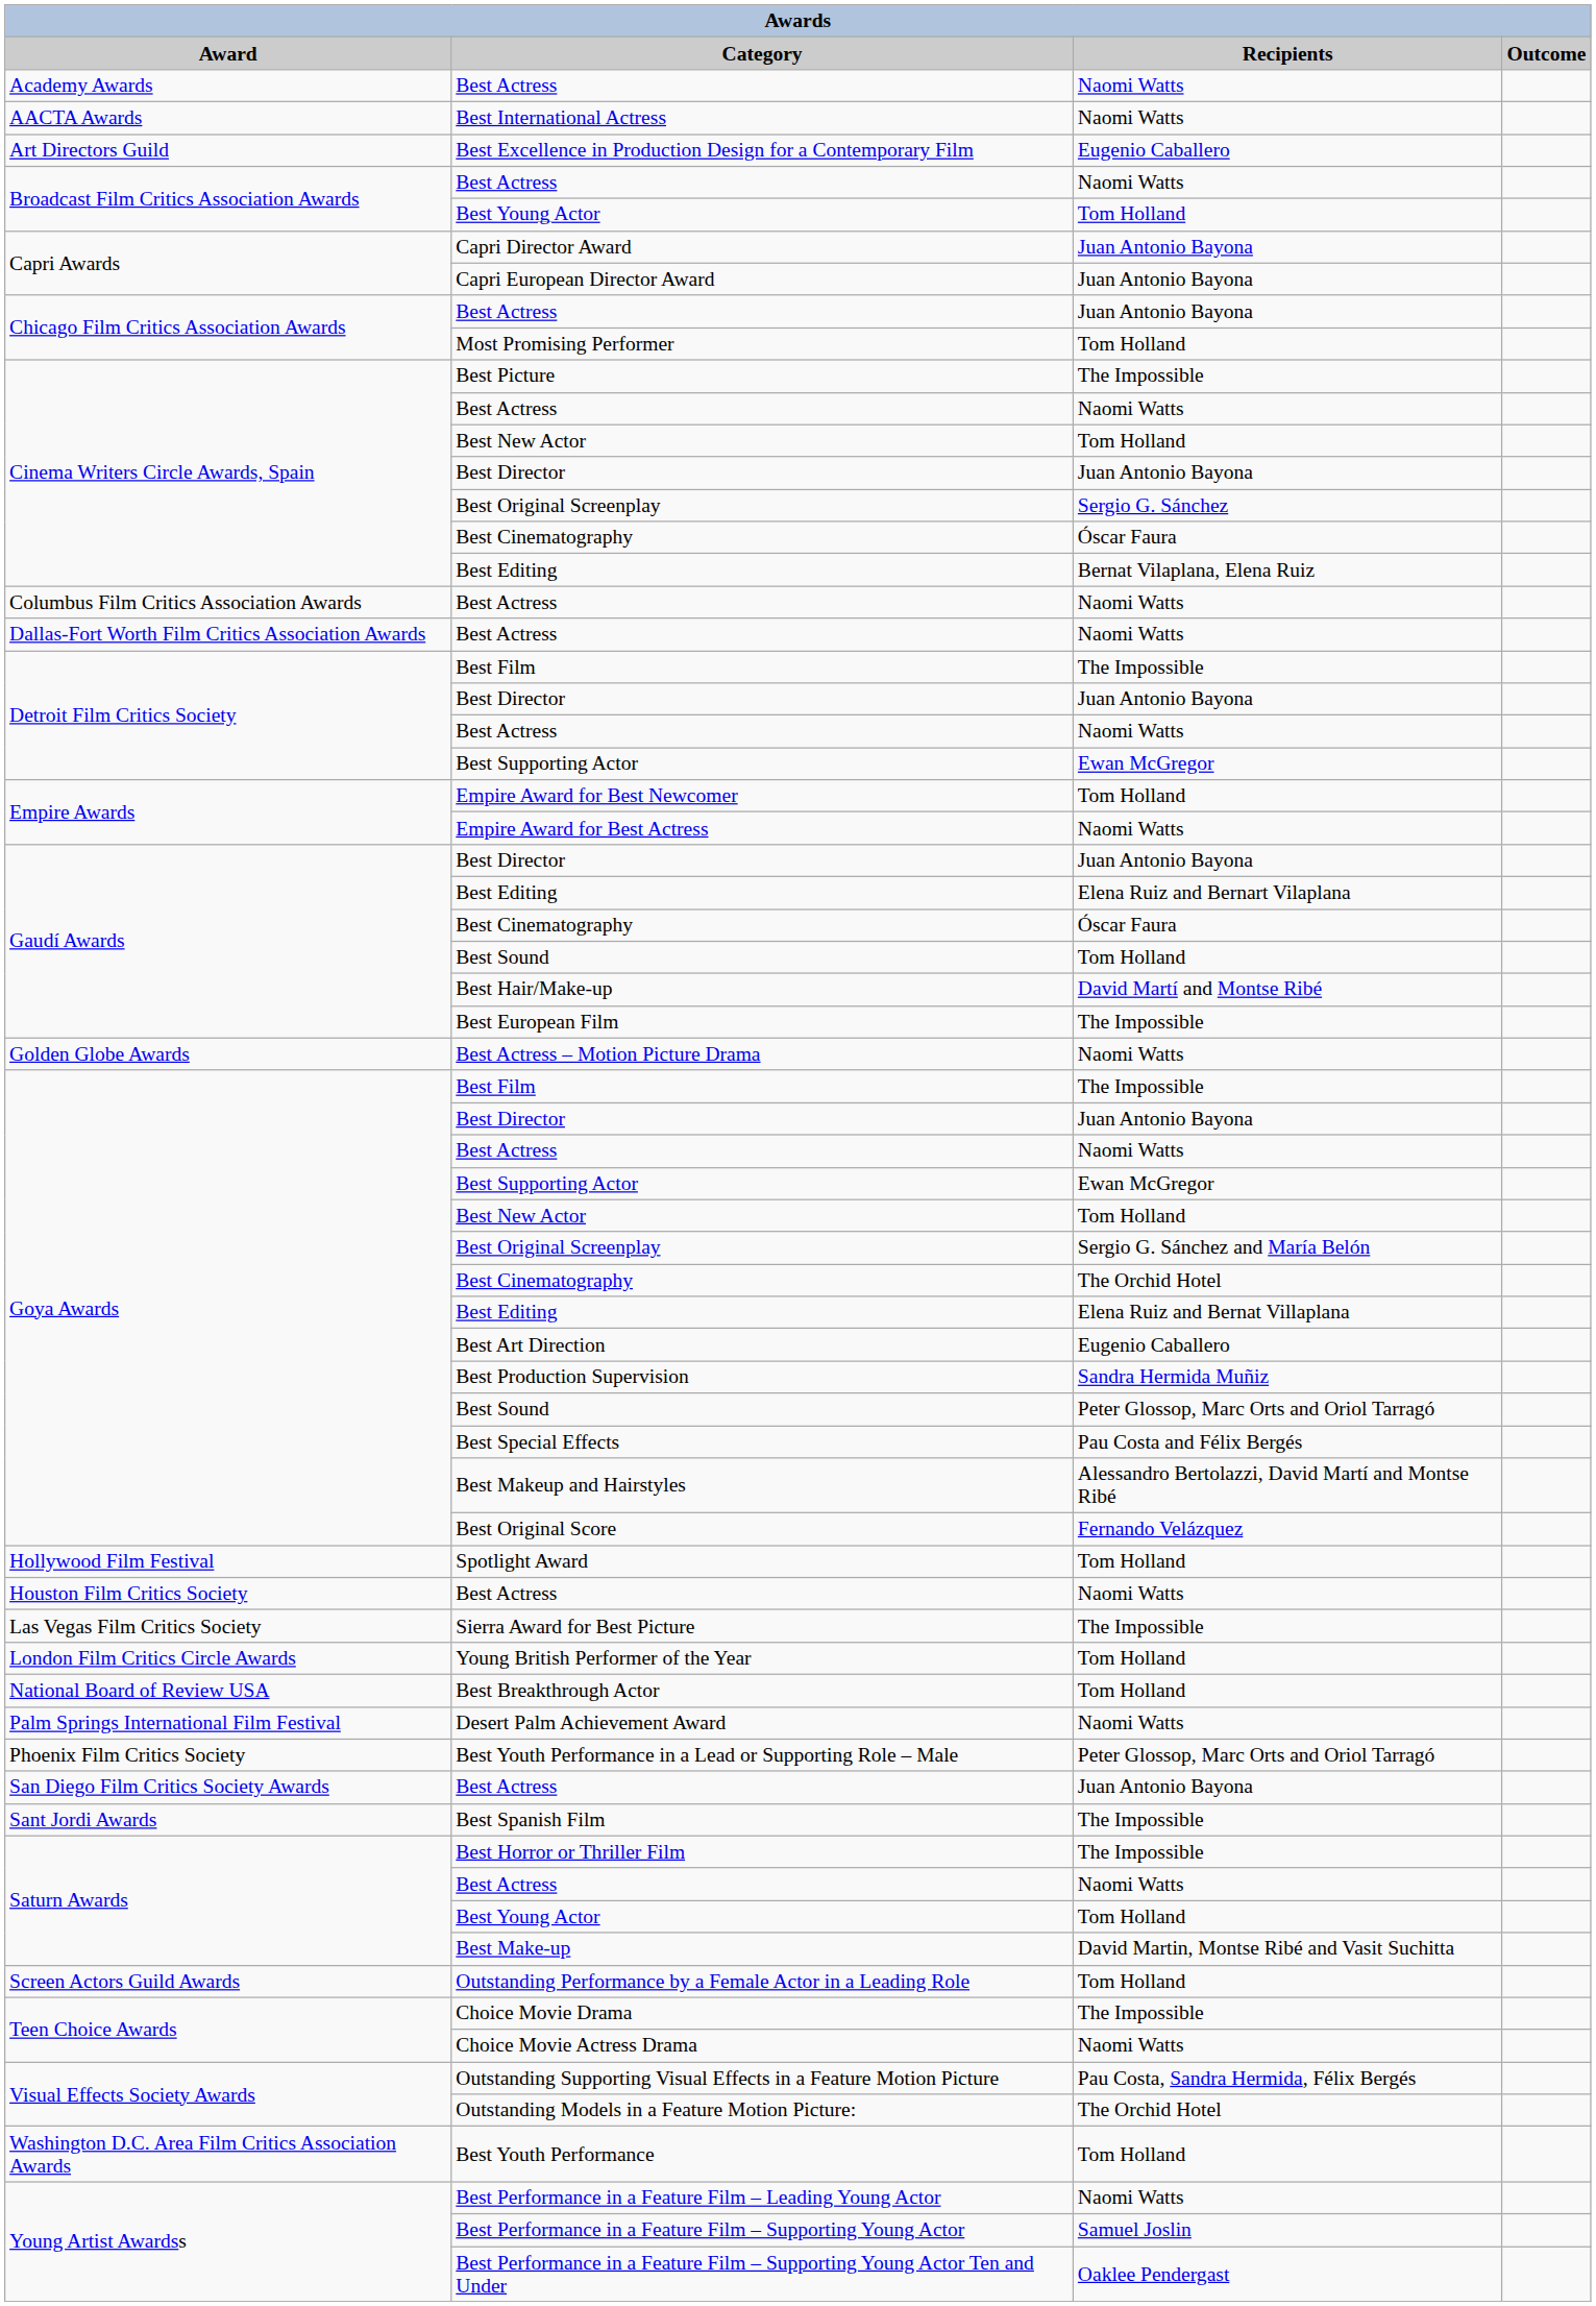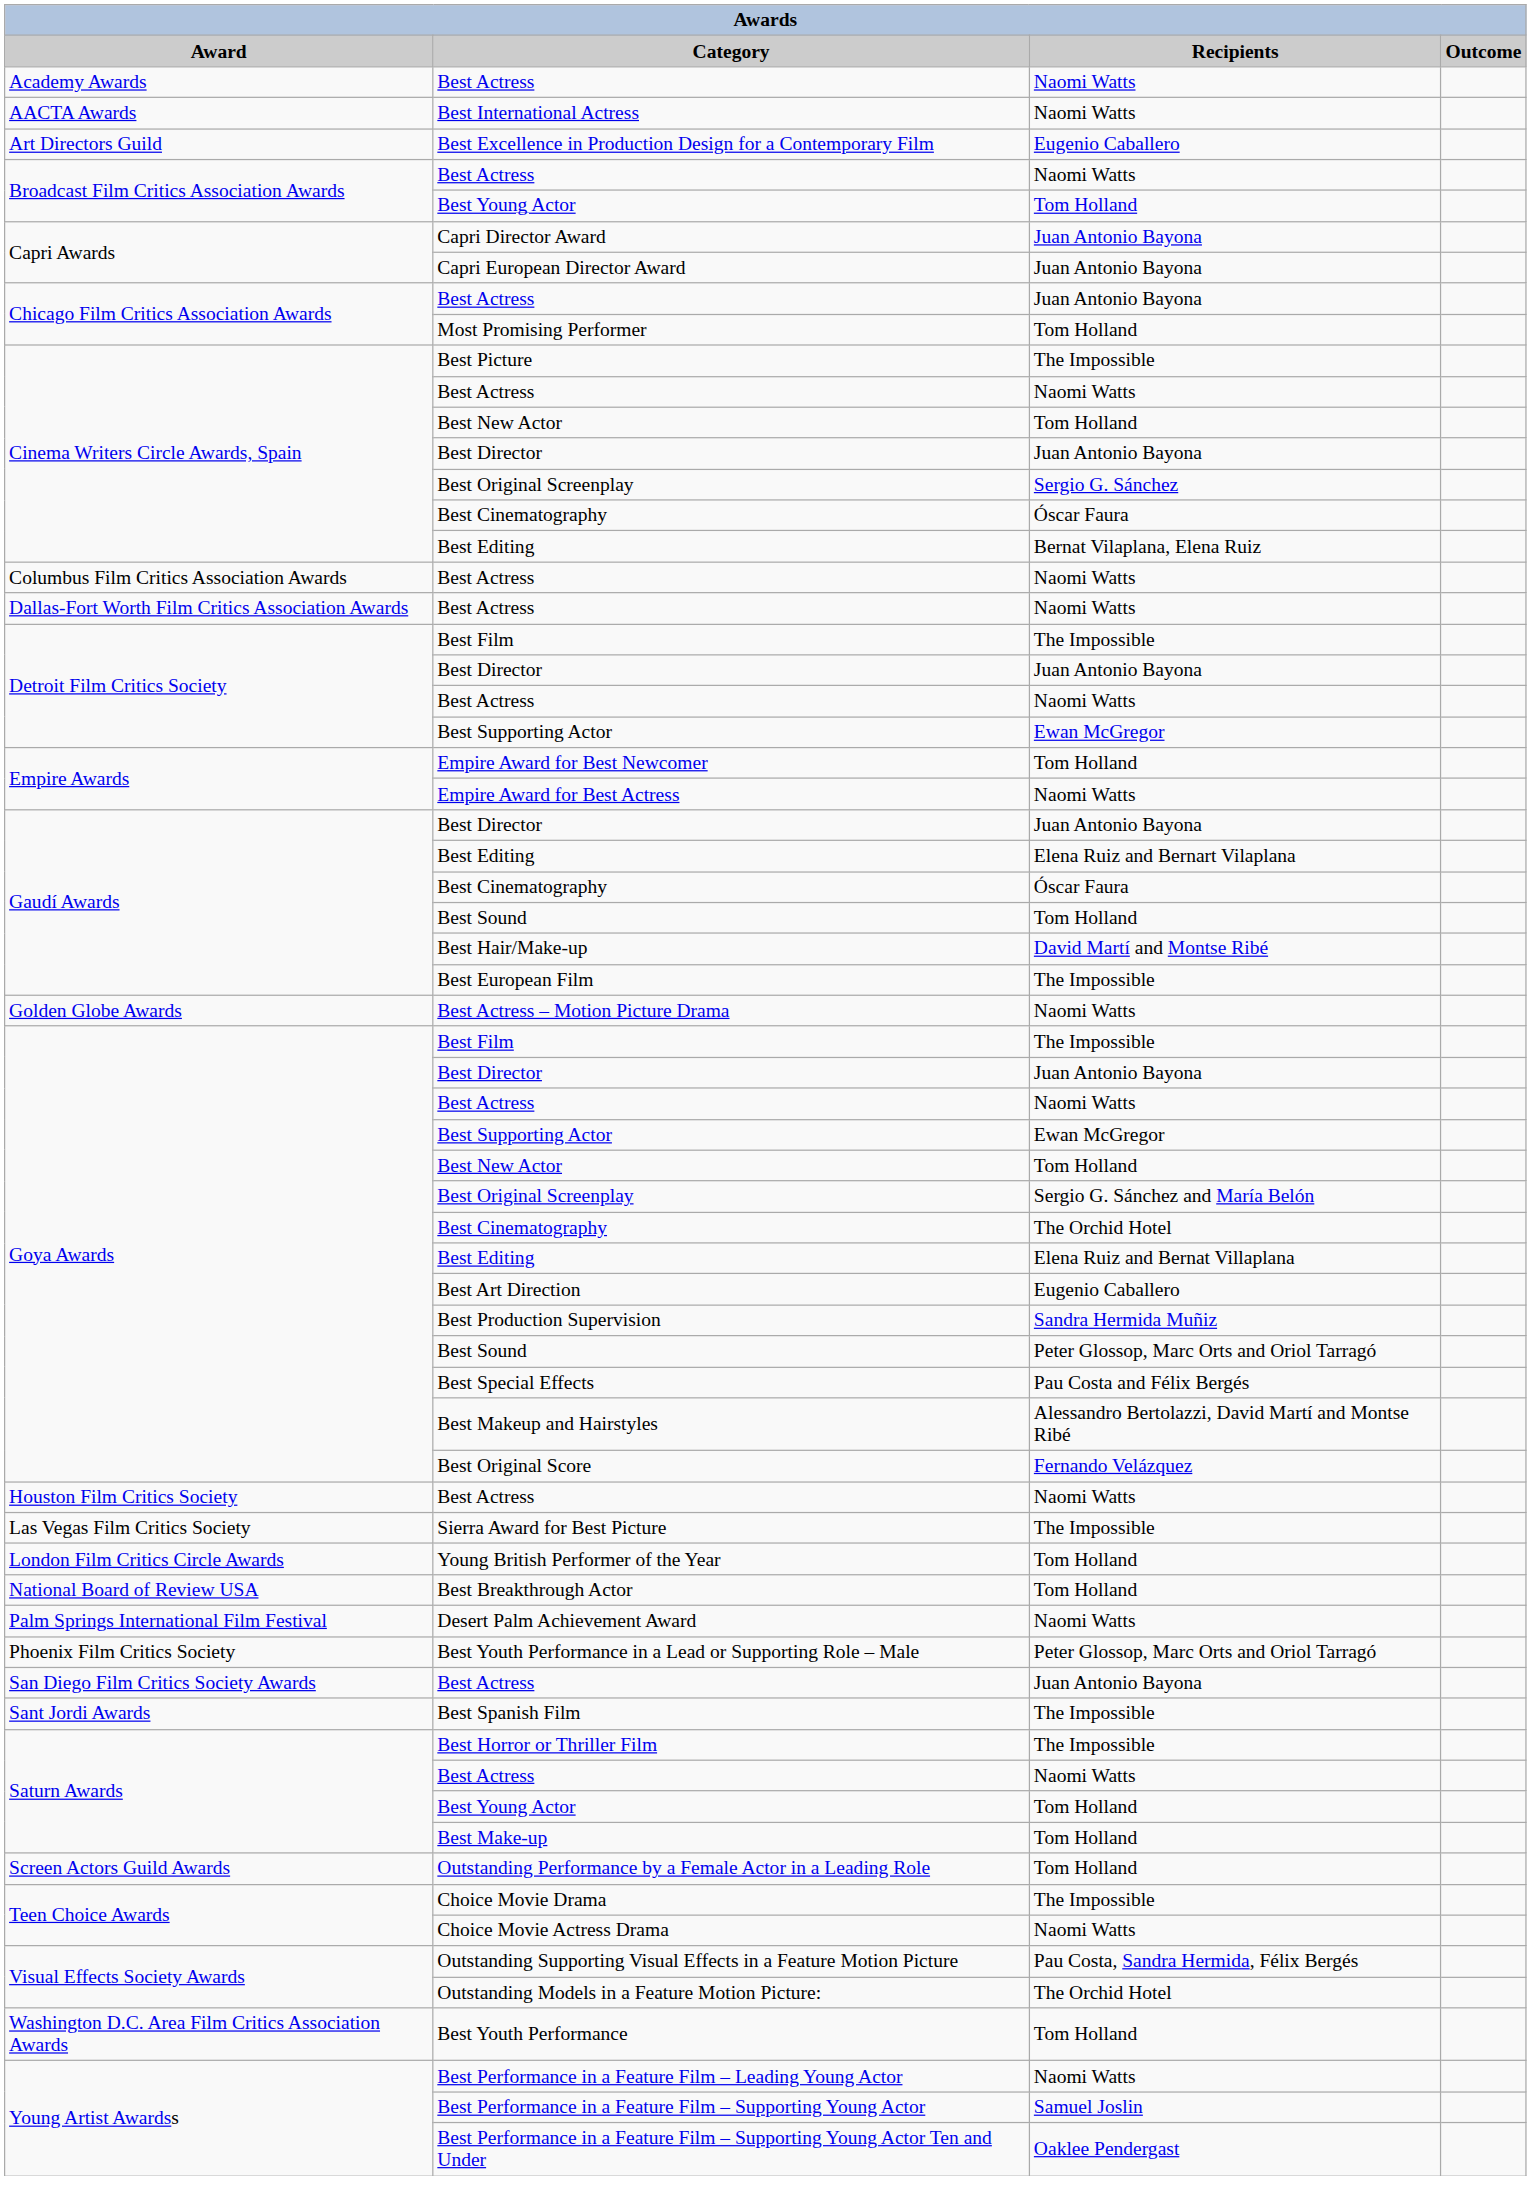 <table class="wikitable">
 <tr style="text-align:center;">
 <th colspan=4 style="background:#B0C4DE;">Awards</th>
 </tr>
 <tr style="text-align:center;">
 <th style="background:#ccc;">Award</th>
 <th style="background:#ccc;">Category</th>
 <th style="background:#ccc;">Recipients</th>
 <th style="background:#ccc;">Outcome</th>
 </tr>
 <tr>
 <td><a href='#'>Academy Awards</a></td>
 <td><a href='#'>Best Actress</a></td>
 <td><a href='#'>Naomi Watts</a></td>
 <td></td>
 </tr>
 <tr>
 <td><a href='#'>AACTA Awards</a></td>
 <td><a href='#'>Best International Actress</a></td>
 <td>Naomi Watts</td>
 <td></td>
 </tr>
 <tr>
 <td><a href='#'>Art Directors Guild</a></td>
 <td><a href='#'>Best Excellence in Production Design for a Contemporary Film</a></td>
 <td><a href='#'>Eugenio Caballero</a></td>
 <td></td>
 </tr>
 <tr>
 <td rowspan="2"><a href='#'>Broadcast Film Critics Association Awards</a></td>
 <td><a href='#'>Best Actress</a></td>
 <td>Naomi Watts</td>
 <td></td>
 </tr>
 <tr>
 <td><a href='#'>Best Young Actor</a></td>
 <td><a href='#'>Tom Holland</a></td>
 <td></td>
 </tr>
 <tr>
 <td rowspan="2">Capri Awards</td>
 <td>Capri Director Award</td>
 <td><a href='#'>Juan Antonio Bayona</a></td>
 <td></td>
 </tr>
 <tr>
 <td>Capri European Director Award</td>
 <td>Juan Antonio Bayona</td>
 <td></td>
 </tr>
 <tr>
 <td rowspan="2"><a href='#'>Chicago Film Critics Association Awards</a></td>
 <td><a href='#'>Best Actress</a></td>
 <td>Juan Antonio Bayona</td>
 <td></td>
 </tr>
 <tr>
 <td>Most Promising Performer</td>
 <td>Tom Holland</td>
 <td></td>
 </tr>
 <tr>
 <td rowspan="7"><a href='#'>Cinema Writers Circle Awards, Spain</a></td>
 <td>Best Picture</td>
 <td>The Impossible</td>
 <td></td>
 </tr>
 <tr>
 <td>Best Actress</td>
 <td>Naomi Watts</td>
 <td></td>
 </tr>
 <tr>
 <td>Best New Actor</td>
 <td>Tom Holland</td>
 <td></td>
 </tr>
 <tr>
 <td>Best Director</td>
 <td>Juan Antonio Bayona</td>
 <td></td>
 </tr>
 <tr>
 <td>Best Original Screenplay</td>
 <td><a href='#'>Sergio G. Sánchez</a></td>
 <td></td>
 </tr>
 <tr>
 <td>Best Cinematography</td>
 <td>Óscar Faura</td>
 <td></td>
 </tr>
 <tr>
 <td>Best Editing</td>
 <td>Bernat Vilaplana, Elena Ruiz</td>
 <td></td>
 </tr>
 <tr>
 <td>Columbus Film Critics Association Awards</td>
 <td>Best Actress</td>
 <td>Naomi Watts</td>
 <td></td>
 </tr>
 <tr>
 <td><a href='#'>Dallas-Fort Worth Film Critics Association Awards</a></td>
 <td>Best Actress</td>
 <td>Naomi Watts</td>
 <td></td>
 </tr>
 <tr>
 <td rowspan="4"><a href='#'>Detroit Film Critics Society</a></td>
 <td>Best Film</td>
 <td>The Impossible</td>
 <td></td>
 </tr>
 <tr>
 <td>Best Director</td>
 <td>Juan Antonio Bayona</td>
 <td></td>
 </tr>
 <tr>
 <td>Best Actress</td>
 <td>Naomi Watts</td>
 <td></td>
 </tr>
 <tr>
 <td>Best Supporting Actor</td>
 <td><a href='#'>Ewan McGregor</a></td>
 <td></td>
 </tr>
 <tr>
 <td rowspan="2"><a href='#'>Empire Awards</a></td>
 <td><a href='#'>Empire Award for Best Newcomer</a></td>
 <td>Tom Holland</td>
 <td></td>
 </tr>
 <tr>
 <td><a href='#'>Empire Award for Best Actress</a></td>
 <td>Naomi Watts</td>
 <td></td>
 </tr>
 <tr>
 <td rowspan="6"><a href='#'>Gaudí Awards</a></td>
 <td>Best Director</td>
 <td>Juan Antonio Bayona</td>
 <td></td>
 </tr>
 <tr>
 <td>Best Editing</td>
 <td>Elena Ruiz and Bernart Vilaplana</td>
 <td></td>
 </tr>
 <tr>
 <td>Best Cinematography</td>
 <td>Óscar Faura</td>
 <td></td>
 </tr>
 <tr>
 <td>Best Sound</td>
 <td>Tom Holland</td>
 <td></td>
 </tr>
 <tr>
 <td>Best Hair/Make-up</td>
 <td><a href='#'>David Martí</a> and <a href='#'>Montse Ribé</a></td>
 <td></td>
 </tr>
 <tr>
 <td>Best European Film</td>
 <td>The Impossible</td>
 <td></td>
 </tr>
 <tr>
 <td><a href='#'>Golden Globe Awards</a></td>
 <td><a href='#'>Best Actress – Motion Picture Drama</a></td>
 <td>Naomi Watts</td>
 <td></td>
 </tr>
 <tr>
 <td rowspan="14"><a href='#'>Goya Awards</a></td>
 <td><a href='#'>Best Film</a></td>
 <td>The Impossible</td>
 <td></td>
 </tr>
 <tr>
 <td><a href='#'>Best Director</a></td>
 <td>Juan Antonio Bayona</td>
 <td></td>
 </tr>
 <tr>
 <td><a href='#'>Best Actress</a></td>
 <td>Naomi Watts</td>
 <td></td>
 </tr>
 <tr>
 <td><a href='#'>Best Supporting Actor</a></td>
 <td>Ewan McGregor</td>
 <td></td>
 </tr>
 <tr>
 <td><a href='#'>Best New Actor</a></td>
 <td>Tom Holland</td>
 <td></td>
 </tr>
 <tr>
 <td><a href='#'>Best Original Screenplay</a></td>
 <td>Sergio G. Sánchez and <a href='#'>María Belón</a></td>
 <td></td>
 </tr>
 <tr>
 <td><a href='#'>Best Cinematography</a></td>
 <td>The Orchid Hotel</td>
 <td></td>
 </tr>
 <tr>
 <td><a href='#'>Best Editing</a></td>
 <td>Elena Ruiz and Bernat Villaplana</td>
 <td></td>
 </tr>
 <tr>
 <td>Best Art Direction</td>
 <td>Eugenio Caballero</td>
 <td></td>
 </tr>
 <tr>
 <td>Best Production Supervision</td>
 <td><a href='#'>Sandra Hermida Muñiz</a></td>
 <td></td>
 </tr>
 <tr>
 <td>Best Sound</td>
 <td>Peter Glossop, Marc Orts and Oriol Tarragó</td>
 <td></td>
 </tr>
 <tr>
 <td>Best Special Effects</td>
 <td>Pau Costa and Félix Bergés</td>
 <td></td>
 </tr>
 <tr>
 <td>Best Makeup and Hairstyles</td>
 <td>Alessandro Bertolazzi, David Martí and Montse Ribé</td>
 <td></td>
 </tr>
 <tr>
 <td>Best Original Score</td>
 <td><a href='#'>Fernando Velázquez</a></td>
 <td></td>
 </tr>
 <tr>
-<td><a href='#'>Hollywood Film Festival</a></td>
-<td>Spotlight Award</td>
-<td>Tom Holland</td>
-<td></td>
-</tr>
-<tr>
 <td><a href='#'>Houston Film Critics Society</a></td>
 <td>Best Actress</td>
 <td>Naomi Watts</td>
 <td></td>
 </tr>
 <tr>
 <td>Las Vegas Film Critics Society</td>
 <td>Sierra Award for Best Picture</td>
 <td>The Impossible</td>
 <td></td>
 </tr>
 <tr>
 <td><a href='#'>London Film Critics Circle Awards</a></td>
 <td>Young British Performer of the Year</td>
 <td>Tom Holland</td>
 <td></td>
 </tr>
 <tr>
 <td><a href='#'>National Board of Review USA</a></td>
 <td>Best Breakthrough Actor</td>
 <td>Tom Holland</td>
 <td></td>
 </tr>
 <tr>
 <td><a href='#'>Palm Springs International Film Festival</a></td>
 <td>Desert Palm Achievement Award</td>
 <td>Naomi Watts</td>
 <td></td>
 </tr>
 <tr>
 <td>Phoenix Film Critics Society</td>
 <td>Best Youth Performance in a Lead or Supporting Role – Male</td>
 <td>Peter Glossop, Marc Orts and Oriol Tarragó</td>
 <td></td>
 </tr>
 <tr>
 <td><a href='#'>San Diego Film Critics Society Awards</a></td>
 <td><a href='#'>Best Actress</a></td>
 <td>Juan Antonio Bayona</td>
 <td></td>
 </tr>
 <tr>
 <td><a href='#'>Sant Jordi Awards</a></td>
 <td>Best Spanish Film</td>
 <td>The Impossible</td>
 <td></td>
 </tr>
 <tr>
 <td rowspan="4"><a href='#'>Saturn Awards</a></td>
 <td><a href='#'>Best Horror or Thriller Film</a></td>
 <td>The Impossible</td>
 <td></td>
 </tr>
 <tr>
 <td><a href='#'>Best Actress</a></td>
 <td>Naomi Watts</td>
 <td></td>
 </tr>
 <tr>
 <td><a href='#'>Best Young Actor</a></td>
 <td>Tom Holland</td>
 <td></td>
 </tr>
 <tr>
 <td><a href='#'>Best Make-up</a></td>
-<td>David Martin, Montse Ribé and Vasit Suchitta</td>
+<td>Tom Holland</td>
 <td></td>
 </tr>
 <tr>
 <td><a href='#'>Screen Actors Guild Awards</a></td>
 <td><a href='#'>Outstanding Performance by a Female Actor in a Leading Role</a></td>
 <td>Tom Holland</td>
 <td></td>
 </tr>
 <tr>
 <td rowspan="2"><a href='#'>Teen Choice Awards</a></td>
 <td>Choice Movie Drama</td>
 <td>The Impossible</td>
 <td></td>
 </tr>
 <tr>
 <td>Choice Movie Actress Drama</td>
 <td>Naomi Watts</td>
 <td></td>
 </tr>
 <tr>
 <td rowspan="2"><a href='#'>Visual Effects Society Awards</a></td>
 <td>Outstanding Supporting Visual Effects in a Feature Motion Picture</td>
 <td>Pau Costa, <a href='#'>Sandra Hermida</a>, Félix Bergés</td>
 <td></td>
 </tr>
 <tr>
 <td>Outstanding Models in a Feature Motion Picture:</td>
 <td>The Orchid Hotel</td>
 <td></td>
 </tr>
 <tr>
 <td><a href='#'>Washington D.C. Area Film Critics Association Awards</a></td>
 <td>Best Youth Performance</td>
 <td>Tom Holland</td>
 <td></td>
 </tr>
 <tr>
 <td rowspan="3"><a href='#'>Young Artist Awards</a>s</td>
 <td><a href='#'>Best Performance in a Feature Film – Leading Young Actor</a></td>
 <td>Naomi Watts</td>
 <td></td>
 </tr>
 <tr>
 <td><a href='#'>Best Performance in a Feature Film – Supporting Young Actor</a></td>
 <td><a href='#'>Samuel Joslin</a></td>
 <td></td>
 </tr>
 <tr>
 <td><a href='#'>Best Performance in a Feature Film – Supporting Young Actor Ten and Under</a></td>
 <td><a href='#'>Oaklee Pendergast</a></td>
 <td></td>
 </tr>
 </table>
